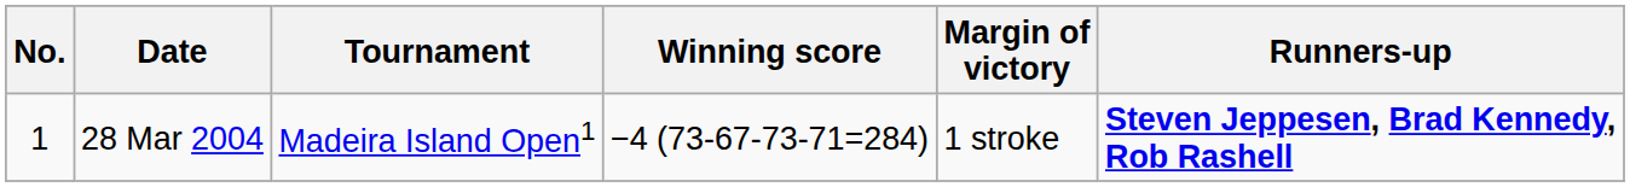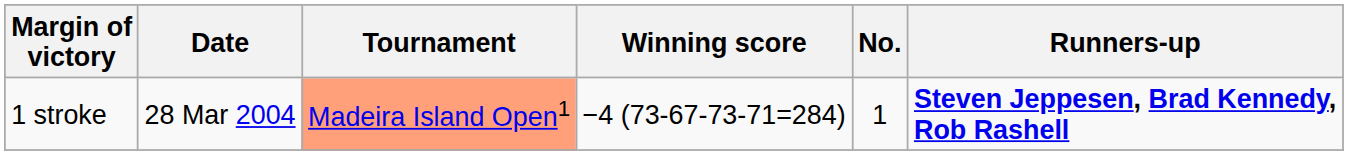 <table class="wikitable" style="font-size:95%;">
 <tr>
-<th>No.</th>
+<th>Margin of<br>victory</th>
 <th>Date</th>
 <th>Tournament</th>
 <th>Winning score</th>
-<th>Margin of<br>victory</th>
+<th>No.</th>
 <th>Runners-up</th>
 </tr>
 <tr>
+<td>1 stroke</td>
+<td align=right>28 Mar <a href='#'>2004</a></td>
+<td style="background: lightsalmon;"><a href='#'>Madeira Island Open</a><sup>1</sup></td>
+<td>−4 (73-67-73-71=284)</td>
 <td align=center>1</td>
-<td align=right>28 Mar <a href='#'>2004</a></td>
-<td><a href='#'>Madeira Island Open</a><sup>1</sup></td>
-<td>−4 (73-67-73-71=284)</td>
-<td>1 stroke</td>
 <td><strong> <a href='#'>Steven Jeppesen</a>,  <a href='#'>Brad Kennedy</a>,<br> <a href='#'>Rob Rashell</a></strong></td>
 </tr>
 </table>
